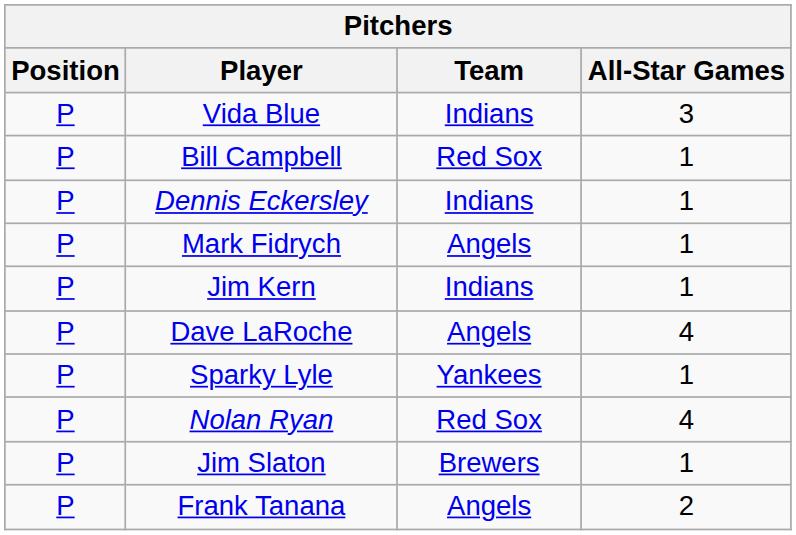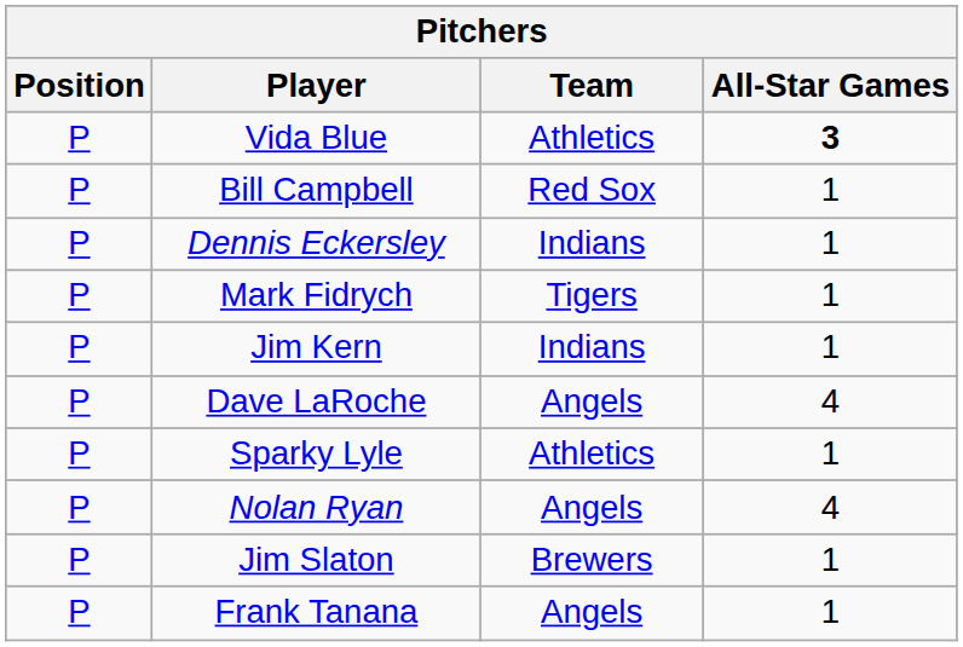 <table class="wikitable" style="font-size: 100%; text-align:center;">
 <tr>
 <th colspan="4">Pitchers</th>
 </tr>
 <tr>
 <th>Position</th>
 <th width="150">Player</th>
 <th width="100">Team</th>
 <th>All-Star Games</th>
 </tr>
 <tr>
 <td><a href='#'>P</a></td>
 <td><a href='#'>Vida Blue</a></td>
-<td><a href='#'>Indians</a></td>
-<td>3</td>
+<td><a href='#'>Athletics</a></td>
+<td><strong>3</strong></td>
 </tr>
 <tr>
 <td><a href='#'>P</a></td>
 <td><a href='#'>Bill Campbell</a></td>
 <td><a href='#'>Red Sox</a></td>
 <td>1</td>
 </tr>
 <tr>
 <td><a href='#'>P</a></td>
 <td><em><a href='#'>Dennis Eckersley</a></em></td>
 <td><a href='#'>Indians</a></td>
 <td>1</td>
 </tr>
 <tr>
 <td><a href='#'>P</a></td>
 <td><a href='#'>Mark Fidrych</a></td>
-<td><a href='#'>Angels</a></td>
+<td><a href='#'>Tigers</a></td>
 <td>1</td>
 </tr>
 <tr>
 <td><a href='#'>P</a></td>
 <td><a href='#'>Jim Kern</a></td>
 <td><a href='#'>Indians</a></td>
 <td>1</td>
 </tr>
 <tr>
 <td><a href='#'>P</a></td>
 <td><a href='#'>Dave LaRoche</a></td>
 <td><a href='#'>Angels</a></td>
 <td>4</td>
 </tr>
 <tr>
 <td><a href='#'>P</a></td>
 <td><a href='#'>Sparky Lyle</a></td>
-<td><a href='#'>Yankees</a></td>
+<td><a href='#'>Athletics</a></td>
 <td>1</td>
 </tr>
 <tr>
 <td><a href='#'>P</a></td>
 <td><em><a href='#'>Nolan Ryan</a></em></td>
-<td><a href='#'>Red Sox</a></td>
+<td><a href='#'>Angels</a></td>
 <td>4</td>
 </tr>
 <tr>
 <td><a href='#'>P</a></td>
 <td><a href='#'>Jim Slaton</a></td>
 <td><a href='#'>Brewers</a></td>
 <td>1</td>
 </tr>
 <tr>
 <td><a href='#'>P</a></td>
 <td><a href='#'>Frank Tanana</a></td>
 <td><a href='#'>Angels</a></td>
-<td>2</td>
+<td>1</td>
 </tr>
 </table>
